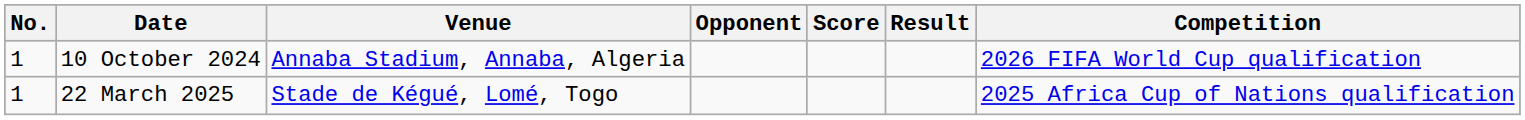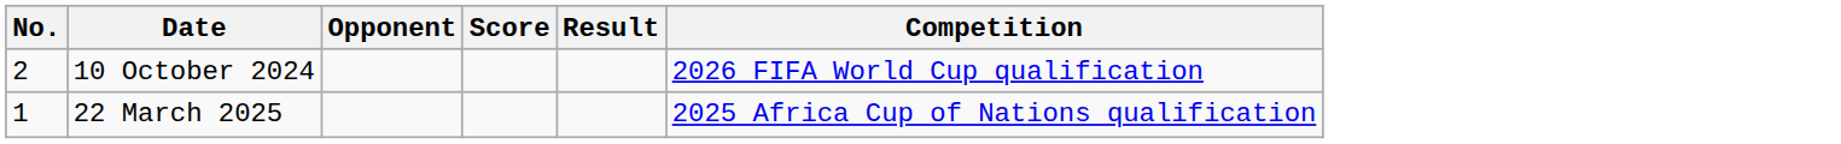 <table class="wikitable sortable">
 <tr>
 <th>No.</th>
 <th>Date</th>
-<th>Venue</th>
 <th>Opponent</th>
 <th>Score</th>
 <th>Result</th>
 <th>Competition</th>
 </tr>
 <tr>
-<td>1</td>
+<td>2</td>
 <td>10 October 2024</td>
-<td><a href='#'>Annaba Stadium</a>, <a href='#'>Annaba</a>, Algeria</td>
 <td></td>
 <td></td>
 <td></td>
 <td><a href='#'>2026 FIFA World Cup qualification</a></td>
 </tr>
 <tr>
 <td>1</td>
 <td>22 March 2025</td>
-<td><a href='#'>Stade de Kégué</a>, <a href='#'>Lomé</a>, Togo</td>
 <td></td>
 <td></td>
 <td></td>
 <td><a href='#'>2025 Africa Cup of Nations qualification</a></td>
 </tr>
 </table>
